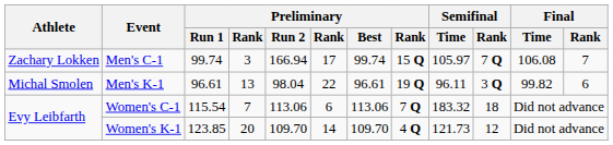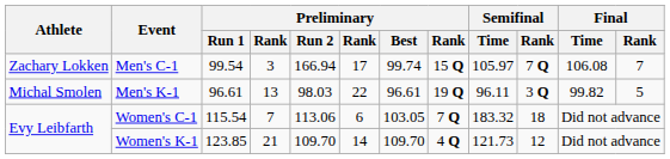 <table class=wikitable style="font-size:90%; text-align:center">
 <tr>
 <th rowspan=2>Athlete</th>
 <th rowspan=2>Event</th>
 <th colspan=6>Preliminary</th>
 <th colspan=2>Semifinal</th>
 <th colspan=2>Final</th>
 </tr>
 <tr style=font-size:95%>
 <th>Run 1</th>
 <th>Rank</th>
 <th>Run 2</th>
 <th>Rank</th>
 <th>Best</th>
 <th>Rank</th>
 <th>Time</th>
 <th>Rank</th>
 <th>Time</th>
 <th>Rank</th>
 </tr>
 <tr>
 <td align=left><a href='#'>Zachary Lokken</a></td>
 <td align=left><a href='#'>Men's C-1</a></td>
-<td>99.74</td>
+<td>99.54</td>
 <td>3</td>
 <td>166.94</td>
 <td>17</td>
 <td>99.74</td>
 <td>15 <strong>Q</strong></td>
 <td>105.97</td>
 <td>7 <strong>Q</strong></td>
 <td>106.08</td>
 <td>7</td>
 </tr>
 <tr>
 <td align=left><a href='#'>Michal Smolen</a></td>
 <td align=left><a href='#'>Men's K-1</a></td>
 <td>96.61</td>
 <td>13</td>
-<td>98.04</td>
+<td>98.03</td>
 <td>22</td>
 <td>96.61</td>
 <td>19 <strong>Q</strong></td>
 <td>96.11</td>
 <td>3 <strong>Q</strong></td>
 <td>99.82</td>
-<td>6</td>
+<td>5</td>
 </tr>
 <tr>
 <td align=left rowspan=2><a href='#'>Evy Leibfarth</a></td>
 <td align=left><a href='#'>Women's C-1</a></td>
 <td>115.54</td>
 <td>7</td>
 <td>113.06</td>
 <td>6</td>
-<td>113.06</td>
+<td>103.05</td>
 <td>7 <strong>Q</strong></td>
 <td>183.32</td>
 <td>18</td>
 <td colspan=2>Did not advance</td>
 </tr>
 <tr>
 <td align=left><a href='#'>Women's K-1</a></td>
 <td>123.85</td>
-<td>20</td>
+<td>21</td>
 <td>109.70</td>
 <td>14</td>
 <td>109.70</td>
 <td>4 <strong>Q</strong></td>
 <td>121.73</td>
 <td>12</td>
 <td colspan=2>Did not advance</td>
 </tr>
 </table>
